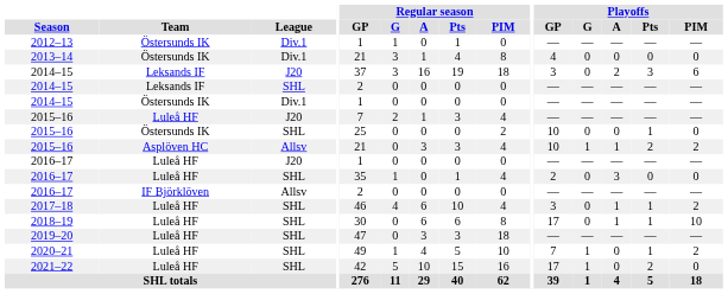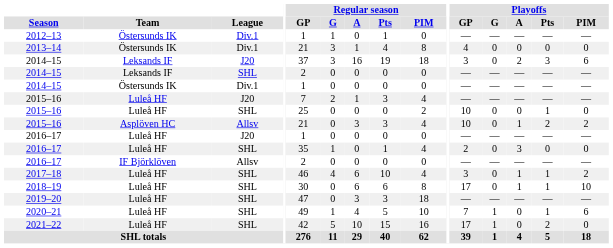 <table border="0" cellpadding="1" cellspacing="0" style="text-align:center; width:60em">
 <tr bgcolor="#e0e0e0">
 <th colspan="3" bgcolor="#ffffff"></th>
 <th rowspan="99" bgcolor="#ffffff"></th>
 <th colspan="5"><a href='#'>Regular season</a></th>
 <th rowspan="99" bgcolor="#ffffff"></th>
 <th colspan="5"><a href='#'>Playoffs</a></th>
 </tr>
 <tr bgcolor="#e0e0e0">
 <th><a href='#'>Season</a></th>
 <th>Team</th>
 <th>League</th>
 <th>GP</th>
 <th><a href='#'>G</a></th>
 <th><a href='#'>A</a></th>
 <th><a href='#'>Pts</a></th>
 <th><a href='#'>PIM</a></th>
 <th>GP</th>
 <th>G</th>
 <th>A</th>
 <th>Pts</th>
 <th>PIM</th>
 </tr>
 <tr>
 <td><a href='#'>2012–13</a></td>
 <td><a href='#'>Östersunds IK</a></td>
 <td><a href='#'>Div.1</a></td>
 <td>1</td>
 <td>1</td>
 <td>0</td>
 <td>1</td>
 <td>0</td>
 <td>—</td>
 <td>—</td>
 <td>—</td>
 <td>—</td>
 <td>—</td>
 </tr>
 <tr bgcolor="#f0f0f0">
 <td><a href='#'>2013–14</a></td>
 <td>Östersunds IK</td>
 <td>Div.1</td>
 <td>21</td>
 <td>3</td>
 <td>1</td>
 <td>4</td>
 <td>8</td>
 <td>4</td>
 <td>0</td>
 <td>0</td>
 <td>0</td>
 <td>0</td>
 </tr>
 <tr>
 <td>2014–15</td>
 <td><a href='#'>Leksands IF</a></td>
 <td><a href='#'>J20</a></td>
 <td>37</td>
 <td>3</td>
 <td>16</td>
 <td>19</td>
 <td>18</td>
 <td>3</td>
 <td>0</td>
 <td>2</td>
 <td>3</td>
 <td>6</td>
 </tr>
 <tr bgcolor="#f0f0f0">
 <td><a href='#'>2014–15</a></td>
 <td>Leksands IF</td>
 <td><a href='#'>SHL</a></td>
 <td>2</td>
 <td>0</td>
 <td>0</td>
 <td>0</td>
 <td>0</td>
 <td>—</td>
 <td>—</td>
 <td>—</td>
 <td>—</td>
 <td>—</td>
 </tr>
 <tr>
 <td><a href='#'>2014–15</a></td>
 <td>Östersunds IK</td>
 <td>Div.1</td>
 <td>1</td>
 <td>0</td>
 <td>0</td>
 <td>0</td>
 <td>0</td>
 <td>—</td>
 <td>—</td>
 <td>—</td>
 <td>—</td>
 <td>—</td>
 </tr>
 <tr bgcolor="#f0f0f0">
 <td>2015–16</td>
 <td><a href='#'>Luleå HF</a></td>
 <td>J20</td>
 <td>7</td>
 <td>2</td>
 <td>1</td>
 <td>3</td>
 <td>4</td>
 <td>—</td>
 <td>—</td>
 <td>—</td>
 <td>—</td>
 <td>—</td>
 </tr>
 <tr>
 <td><a href='#'>2015–16</a></td>
-<td>Östersunds IK</td>
+<td>Luleå HF</td>
 <td>SHL</td>
 <td>25</td>
 <td>0</td>
 <td>0</td>
 <td>0</td>
 <td>2</td>
 <td>10</td>
 <td>0</td>
 <td>0</td>
 <td>1</td>
 <td>0</td>
 </tr>
 <tr bgcolor="#f0f0f0">
 <td><a href='#'>2015–16</a></td>
 <td><a href='#'>Asplöven HC</a></td>
 <td><a href='#'>Allsv</a></td>
 <td>21</td>
 <td>0</td>
 <td>3</td>
 <td>3</td>
 <td>4</td>
 <td>10</td>
-<td>1</td>
+<td>0</td>
 <td>1</td>
 <td>2</td>
 <td>2</td>
 </tr>
 <tr>
 <td>2016–17</td>
 <td>Luleå HF</td>
 <td>J20</td>
 <td>1</td>
 <td>0</td>
 <td>0</td>
 <td>0</td>
 <td>0</td>
 <td>—</td>
 <td>—</td>
 <td>—</td>
 <td>—</td>
 <td>—</td>
 </tr>
 <tr bgcolor="#f0f0f0">
 <td><a href='#'>2016–17</a></td>
 <td>Luleå HF</td>
 <td>SHL</td>
 <td>35</td>
 <td>1</td>
 <td>0</td>
 <td>1</td>
 <td>4</td>
 <td>2</td>
 <td>0</td>
 <td>3</td>
 <td>0</td>
 <td>0</td>
 </tr>
 <tr>
 <td><a href='#'>2016–17</a></td>
 <td><a href='#'>IF Björklöven</a></td>
 <td>Allsv</td>
 <td>2</td>
 <td>0</td>
 <td>0</td>
 <td>0</td>
 <td>0</td>
 <td>—</td>
 <td>—</td>
 <td>—</td>
 <td>—</td>
 <td>—</td>
 </tr>
 <tr bgcolor="#f0f0f0">
 <td><a href='#'>2017–18</a></td>
 <td>Luleå HF</td>
 <td>SHL</td>
 <td>46</td>
 <td>4</td>
 <td>6</td>
 <td>10</td>
 <td>4</td>
 <td>3</td>
 <td>0</td>
 <td>1</td>
 <td>1</td>
 <td>2</td>
 </tr>
 <tr>
 <td><a href='#'>2018–19</a></td>
 <td>Luleå HF</td>
 <td>SHL</td>
 <td>30</td>
 <td>0</td>
 <td>6</td>
 <td>6</td>
 <td>8</td>
 <td>17</td>
 <td>0</td>
 <td>1</td>
 <td>1</td>
 <td>10</td>
 </tr>
 <tr bgcolor="#f0f0f0">
 <td><a href='#'>2019–20</a></td>
 <td>Luleå HF</td>
 <td>SHL</td>
 <td>47</td>
 <td>0</td>
 <td>3</td>
 <td>3</td>
 <td>18</td>
 <td>—</td>
 <td>—</td>
 <td>—</td>
 <td>—</td>
 <td>—</td>
 </tr>
 <tr>
 <td><a href='#'>2020–21</a></td>
 <td>Luleå HF</td>
 <td>SHL</td>
 <td>49</td>
 <td>1</td>
 <td>4</td>
 <td>5</td>
 <td>10</td>
 <td>7</td>
 <td>1</td>
 <td>0</td>
 <td>1</td>
-<td>2</td>
+<td>6</td>
 </tr>
 <tr bgcolor="#f0f0f0">
 <td><a href='#'>2021–22</a></td>
 <td>Luleå HF</td>
 <td>SHL</td>
 <td>42</td>
 <td>5</td>
 <td>10</td>
 <td>15</td>
 <td>16</td>
 <td>17</td>
 <td>1</td>
 <td>0</td>
 <td>2</td>
 <td>0</td>
 </tr>
 <tr bgcolor="#e0e0e0">
 <th colspan="3">SHL totals</th>
 <th>276</th>
 <th>11</th>
 <th>29</th>
 <th>40</th>
 <th>62</th>
 <th>39</th>
 <th>1</th>
 <th>4</th>
 <th>5</th>
 <th>18</th>
 </tr>
 </table>
